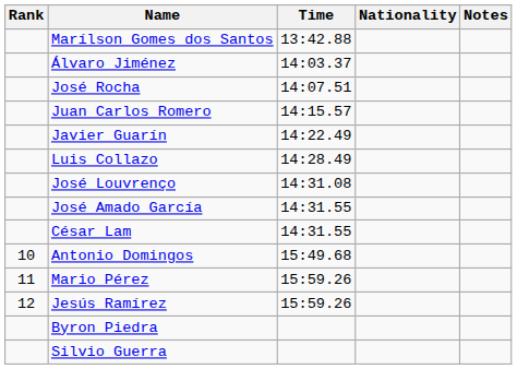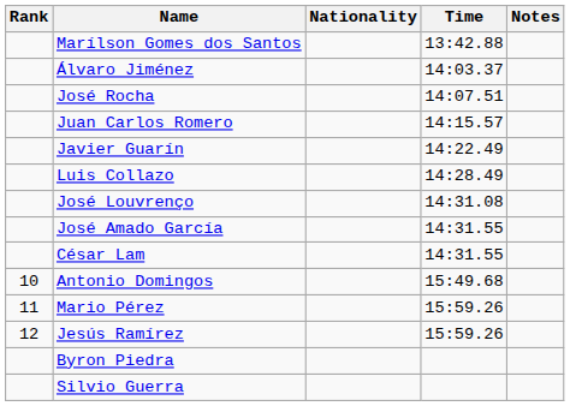 <table class="wikitable sortable" style="text-align:center;font-size:95%">
 <tr>
 <th>Rank</th>
 <th>Name</th>
+<th>Nationality</th>
 <th>Time</th>
-<th>Nationality</th>
 <th>Notes</th>
 </tr>
 <tr>
 <td></td>
 <td align=left><a href='#'>Marílson Gomes dos Santos</a></td>
+<td align=left></td>
 <td>13:42.88</td>
-<td align=left></td>
 <td></td>
 </tr>
 <tr>
 <td></td>
 <td align=left><a href='#'>Álvaro Jiménez</a></td>
+<td align=left></td>
 <td>14:03.37</td>
-<td align=left></td>
 <td></td>
 </tr>
 <tr>
 <td></td>
 <td align=left><a href='#'>José Rocha</a></td>
+<td align=left></td>
 <td>14:07.51</td>
-<td align=left></td>
 <td></td>
 </tr>
 <tr>
 <td></td>
 <td align=left><a href='#'>Juan Carlos Romero</a></td>
+<td align=left></td>
 <td>14:15.57</td>
-<td align=left></td>
 <td></td>
 </tr>
 <tr>
 <td></td>
 <td align=left><a href='#'>Javier Guarín</a></td>
+<td align=left></td>
 <td>14:22.49</td>
-<td align=left></td>
 <td></td>
 </tr>
 <tr>
 <td></td>
 <td align=left><a href='#'>Luis Collazo</a></td>
+<td align=left></td>
 <td>14:28.49</td>
-<td align=left></td>
 <td></td>
 </tr>
 <tr>
 <td></td>
 <td align=left><a href='#'>José Louvrenço</a></td>
+<td align=left></td>
 <td>14:31.08</td>
-<td align=left></td>
 <td></td>
 </tr>
 <tr>
 <td></td>
 <td align=left><a href='#'>José Amado García</a></td>
+<td align=left></td>
 <td>14:31.55</td>
-<td align=left></td>
 <td></td>
 </tr>
 <tr>
 <td></td>
 <td align=left><a href='#'>César Lam</a></td>
+<td align=left></td>
 <td>14:31.55</td>
-<td align=left></td>
 <td></td>
 </tr>
 <tr>
 <td>10</td>
 <td align=left><a href='#'>Antonio Domingos</a></td>
+<td align=left></td>
 <td>15:49.68</td>
-<td align=left></td>
 <td></td>
 </tr>
 <tr>
 <td>11</td>
 <td align=left><a href='#'>Mario Pérez</a></td>
+<td align=left></td>
 <td>15:59.26</td>
-<td align=left></td>
 <td></td>
 </tr>
 <tr>
 <td>12</td>
 <td align=left><a href='#'>Jesús Ramírez</a></td>
+<td align=left></td>
 <td>15:59.26</td>
-<td align=left></td>
 <td></td>
 </tr>
 <tr>
 <td></td>
 <td align=left><a href='#'>Byron Piedra</a></td>
+<td align=left></td>
 <td></td>
-<td align=left></td>
 <td></td>
 </tr>
 <tr>
 <td></td>
 <td align=left><a href='#'>Silvio Guerra</a></td>
+<td align=left></td>
 <td></td>
-<td align=left></td>
 <td></td>
 </tr>
 </table>
